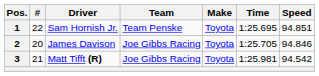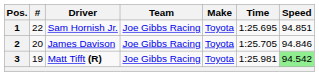 <table class="wikitable" style="font-size:95%">
 <tr>
 <th>Pos.</th>
 <th>#</th>
 <th>Driver</th>
 <th>Team</th>
 <th>Make</th>
 <th>Time</th>
 <th>Speed</th>
 </tr>
 <tr>
 <th>1</th>
 <td>22</td>
 <td><a href='#'>Sam Hornish Jr.</a></td>
-<td><a href='#'>Team Penske</a></td>
+<td><a href='#'>Joe Gibbs Racing</a></td>
 <td><a href='#'>Toyota</a></td>
 <td>1:25.695</td>
 <td>94.851</td>
 </tr>
 <tr>
 <th>2</th>
 <td>20</td>
 <td><a href='#'>James Davison</a></td>
 <td><a href='#'>Joe Gibbs Racing</a></td>
 <td><a href='#'>Toyota</a></td>
 <td>1:25.705</td>
 <td>94.846</td>
 </tr>
 <tr>
 <th>3</th>
-<td>21</td>
+<td>19</td>
 <td><a href='#'>Matt Tifft</a> <strong>(R)</strong></td>
 <td><a href='#'>Joe Gibbs Racing</a></td>
 <td><a href='#'>Toyota</a></td>
 <td>1:25.981</td>
-<td>94.542</td>
+<td style="background: lightgreen;">94.542</td>
 </tr>
 <tr>
 <th colspan="7"></th>
 </tr>
 </table>
